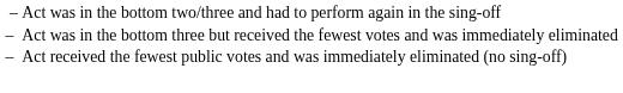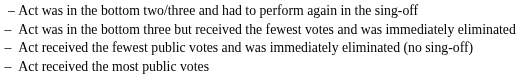 <table>
 <tr>
 <td> –</td>
 <td>Act was in the bottom two/three and had to perform again in the sing-off</td>
 </tr>
 <tr>
 <td> –</td>
 <td>Act was in the bottom three but received the fewest votes and was immediately eliminated</td>
 </tr>
 <tr>
 <td> –</td>
 <td>Act received the fewest public votes and was immediately eliminated (no sing-off)</td>
 </tr>
+<tr>
+<td> –</td>
+<td>Act received the most public votes</td>
+</tr>
 </table>
